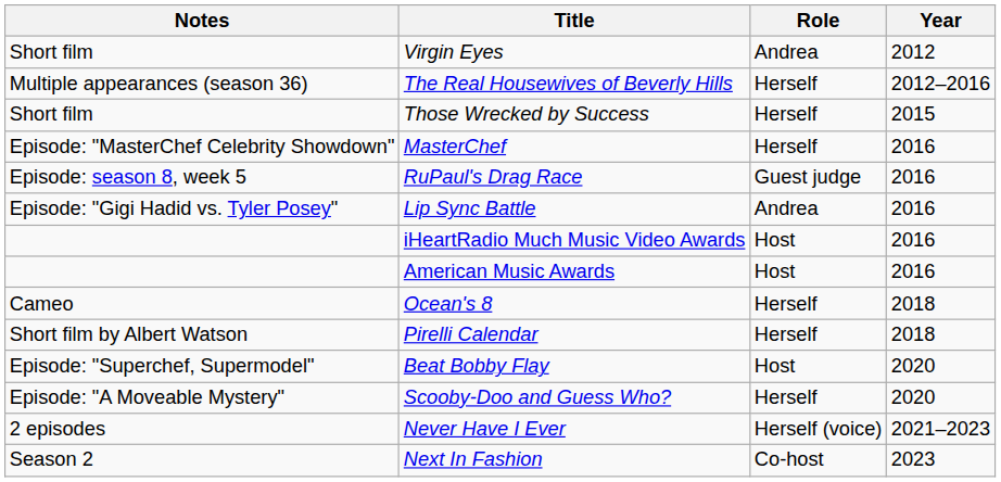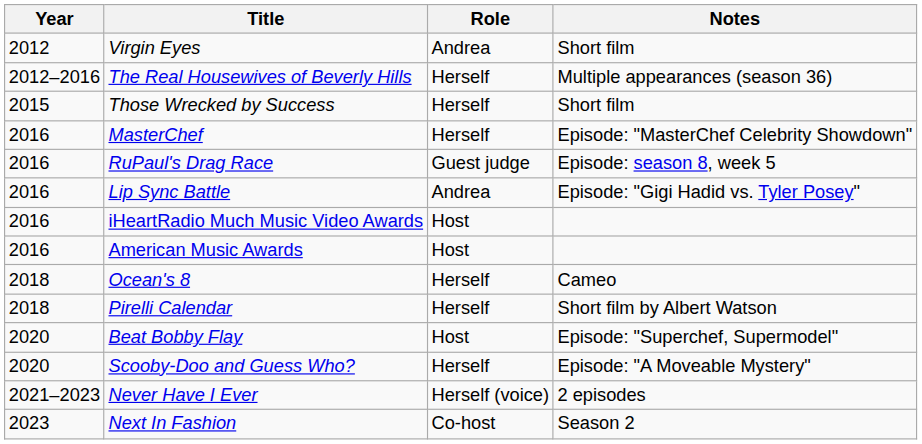 <table class="wikitable sortable">
 <tr>
-<th scope="col" class="unsortable">Notes</th>
+<th scope="col">Year</th>
 <th scope="col">Title</th>
 <th scope="col">Role</th>
-<th scope="col">Year</th>
+<th scope="col" class="unsortable">Notes</th>
 </tr>
 <tr>
-<td>Short film</td>
+<td>2012</td>
 <td><em>Virgin Eyes</em></td>
 <td>Andrea</td>
-<td>2012</td>
+<td>Short film</td>
 </tr>
 <tr>
-<td>Multiple appearances (season 36)</td>
+<td>2012–2016</td>
 <td><em><a href='#'>The Real Housewives of Beverly Hills</a></em></td>
 <td>Herself</td>
-<td>2012–2016</td>
+<td>Multiple appearances (season 36)</td>
 </tr>
 <tr>
-<td>Short film</td>
+<td>2015</td>
 <td><em>Those Wrecked by Success</em></td>
 <td>Herself</td>
-<td>2015</td>
+<td>Short film</td>
 </tr>
 <tr>
-<td>Episode: "MasterChef Celebrity Showdown"</td>
+<td>2016</td>
 <td><em><a href='#'>MasterChef</a></em></td>
 <td>Herself</td>
-<td>2016</td>
+<td>Episode: "MasterChef Celebrity Showdown"</td>
 </tr>
 <tr>
-<td>Episode: <a href='#'>season 8</a>, week 5</td>
+<td>2016</td>
 <td><em><a href='#'>RuPaul's Drag Race</a></em></td>
 <td>Guest judge</td>
-<td>2016</td>
+<td>Episode: <a href='#'>season 8</a>, week 5</td>
 </tr>
 <tr>
-<td>Episode: "Gigi Hadid vs. <a href='#'>Tyler Posey</a>"</td>
+<td>2016</td>
 <td><em><a href='#'>Lip Sync Battle</a></em></td>
 <td>Andrea</td>
-<td>2016</td>
+<td>Episode: "Gigi Hadid vs. <a href='#'>Tyler Posey</a>"</td>
 </tr>
 <tr>
-<td></td>
+<td>2016</td>
 <td><a href='#'>iHeartRadio Much Music Video Awards</a></td>
 <td>Host</td>
-<td>2016</td>
+<td></td>
 </tr>
 <tr>
-<td></td>
+<td>2016</td>
 <td><a href='#'>American Music Awards</a></td>
 <td>Host</td>
-<td>2016</td>
+<td></td>
 </tr>
 <tr>
-<td>Cameo</td>
+<td>2018</td>
 <td><em><a href='#'>Ocean's 8</a></em></td>
 <td>Herself</td>
-<td>2018</td>
+<td>Cameo</td>
 </tr>
 <tr>
-<td>Short film by Albert Watson</td>
+<td>2018</td>
 <td><em><a href='#'>Pirelli Calendar</a></em></td>
 <td>Herself</td>
-<td>2018</td>
+<td>Short film by Albert Watson</td>
 </tr>
 <tr>
-<td>Episode: "Superchef, Supermodel"</td>
+<td>2020</td>
 <td><em><a href='#'>Beat Bobby Flay</a></em></td>
 <td>Host</td>
-<td>2020</td>
+<td>Episode: "Superchef, Supermodel"</td>
 </tr>
 <tr>
-<td>Episode: "A Moveable Mystery"</td>
+<td>2020</td>
 <td><em><a href='#'>Scooby-Doo and Guess Who?</a></em></td>
 <td>Herself</td>
-<td>2020</td>
+<td>Episode: "A Moveable Mystery"</td>
 </tr>
 <tr>
-<td>2 episodes</td>
+<td>2021–2023</td>
 <td><em><a href='#'>Never Have I Ever</a></em></td>
 <td>Herself (voice)</td>
-<td>2021–2023</td>
+<td>2 episodes</td>
 </tr>
 <tr>
-<td>Season 2</td>
+<td>2023</td>
 <td><a href='#'><em>Next In Fashion</em></a></td>
 <td>Co-host</td>
-<td>2023</td>
+<td>Season 2</td>
 </tr>
 </table>
